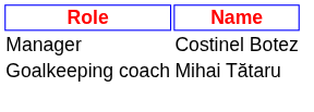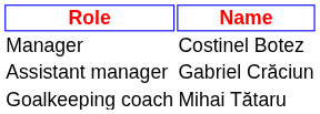 <table class="toccolours">
 <tr>
 <th style="background:#FFFFFF;color:#FF0000;border:1px solid #0000FF;">Role</th>
 <th style="background:#FFFFFF;color:#FF0000;border:1px solid #0000FF;">Name</th>
 </tr>
 <tr>
 <td>Manager</td>
 <td> Costinel Botez</td>
 </tr>
 <tr>
+<td>Assistant manager</td>
+<td> Gabriel Crăciun</td>
+</tr>
+<tr>
 <td>Goalkeeping coach</td>
 <td> Mihai Tătaru</td>
 </tr>
 </table>
